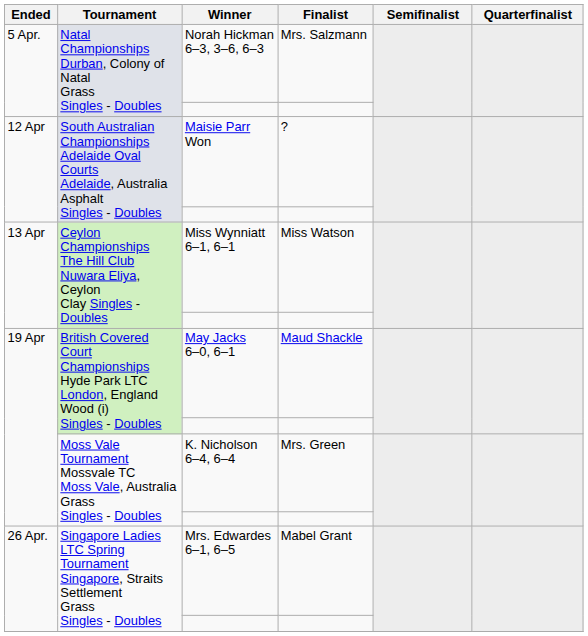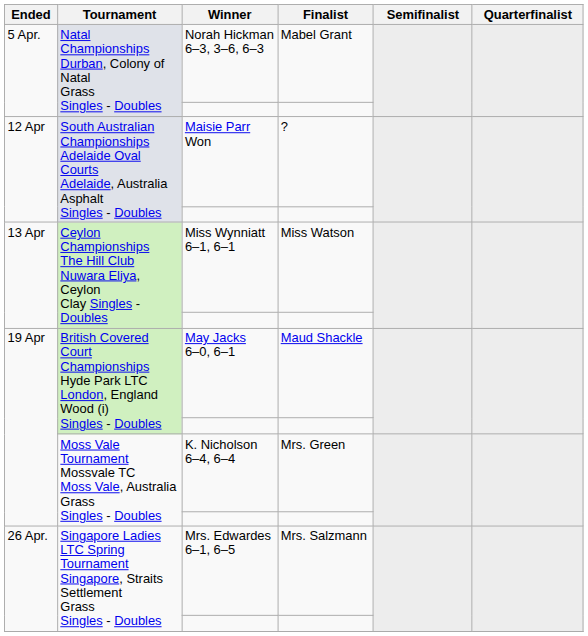 <table class="wikitable" style="font-size:85%;">
 <tr>
 <th width="75">Ended</th>
 <th width="230">Tournament</th>
 <th width="210">Winner</th>
 <th width="210">Finalist</th>
 <th width="170">Semifinalist</th>
 <th width="170">Quarterfinalist</th>
 </tr>
 <tr valign=top>
 <td rowspan=2>5 Apr.</td>
 <td style="background:#dfe2e9" rowspan=2><a href='#'>Natal Championships</a><br><a href='#'>Durban</a>, Colony of Natal<br>Grass<br><a href='#'>Singles</a> - <a href='#'>Doubles</a></td>
 <td> Norah Hickman<br>6–3, 3–6, 6–3</td>
-<td> Mrs. Salzmann</td>
+<td>  Mabel Grant</td>
 <td style="background:#ededed;" rowspan=2></td>
 <td style="background:#ededed;" rowspan=2></td>
 </tr>
 <tr valign=top>
 <td></td>
 <td></td>
 </tr>
 <tr valign=top>
 <td rowspan=2>12 Apr</td>
 <td style="background:#dfe2e9" rowspan=2><a href='#'>South Australian Championships</a><br><a href='#'>Adelaide Oval Courts</a> <br><a href='#'>Adelaide</a>, Australia<br>Asphalt<br><a href='#'>Singles</a> - <a href='#'>Doubles</a></td>
 <td> <a href='#'>Maisie Parr</a><br>Won</td>
 <td> ?</td>
 <td style="background:#ededed;" rowspan=2></td>
 <td style="background:#ededed;" rowspan=2></td>
 </tr>
 <tr valign=top>
 <td></td>
 <td></td>
 </tr>
 <tr valign=top>
 <td rowspan=2>13 Apr</td>
 <td style="background:#d0f0c0" rowspan=2><a href='#'>Ceylon Championships</a><br><a href='#'>The Hill Club</a><br><a href='#'>Nuwara Eliya</a>, Ceylon<br>Clay <a href='#'>Singles</a> - <a href='#'>Doubles</a></td>
 <td> Miss Wynniatt<br>6–1, 6–1</td>
 <td> Miss Watson</td>
 <td style="background:#ededed;" rowspan=2></td>
 <td style="background:#ededed;" rowspan=2></td>
 </tr>
 <tr valign=top>
 <td></td>
 <td></td>
 </tr>
 <tr valign=top>
 <td rowspan=4>19 Apr</td>
 <td style="background:#d0f0c0" rowspan=2><a href='#'>British Covered Court Championships</a><br>Hyde Park LTC<br><a href='#'>London</a>, England<br>Wood (i)<br><a href='#'>Singles</a> - <a href='#'>Doubles</a></td>
 <td> <a href='#'>May Jacks</a><br>6–0, 6–1</td>
 <td> <a href='#'>Maud Shackle</a></td>
 <td style="background:#ededed;" rowspan=2></td>
 <td style="background:#ededed;" rowspan=2></td>
 </tr>
 <tr valign=top>
 <td></td>
 <td></td>
 </tr>
 <tr valign=top>
 <td rowspan=2><a href='#'>Moss Vale Tournament</a><br>Mossvale TC<br><a href='#'>Moss Vale</a>, Australia<br>Grass<br><a href='#'>Singles</a> - <a href='#'>Doubles</a></td>
 <td> K. Nicholson<br>6–4, 6–4</td>
 <td> Mrs. Green</td>
 <td style="background:#ededed;" rowspan=2></td>
 <td style="background:#ededed;" rowspan=2></td>
 </tr>
 <tr valign=top>
 <td></td>
 <td></td>
 </tr>
 <tr valign=top>
 <td rowspan=2>26 Apr.</td>
 <td rowspan=2><a href='#'>Singapore Ladies LTC Spring Tournament</a><br><a href='#'>Singapore</a>, Straits Settlement<br>Grass<br><a href='#'>Singles</a> - <a href='#'>Doubles</a></td>
 <td> Mrs. Edwardes<br>6–1, 6–5</td>
-<td>  Mabel Grant</td>
+<td> Mrs. Salzmann</td>
 <td style="background:#ededed;" rowspan=2></td>
 <td style="background:#ededed;" rowspan=2></td>
 </tr>
 <tr valign=top>
 <td></td>
 <td></td>
 </tr>
 <tr valign=top>
 </tr>
 </table>
